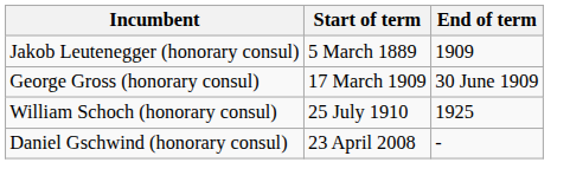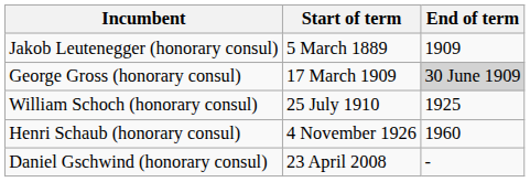 <table class="wikitable">
 <tr>
 <th>Incumbent</th>
 <th>Start of term</th>
 <th>End of term</th>
 </tr>
 <tr>
 <td>Jakob Leutenegger (honorary consul)</td>
 <td>5 March 1889</td>
 <td>1909</td>
 </tr>
 <tr>
 <td>George Gross (honorary consul)</td>
 <td>17 March 1909</td>
-<td>30 June 1909</td>
+<td style="background: lightgrey;">30 June 1909</td>
 </tr>
 <tr>
 <td>William Schoch (honorary consul)</td>
 <td>25 July 1910</td>
 <td>1925</td>
 </tr>
 <tr>
+<td>Henri Schaub (honorary consul)</td>
+<td>4 November 1926</td>
+<td>1960</td>
+</tr>
+<tr>
 <td>Daniel Gschwind (honorary consul)</td>
 <td>23 April 2008</td>
 <td>-</td>
 </tr>
 </table>
